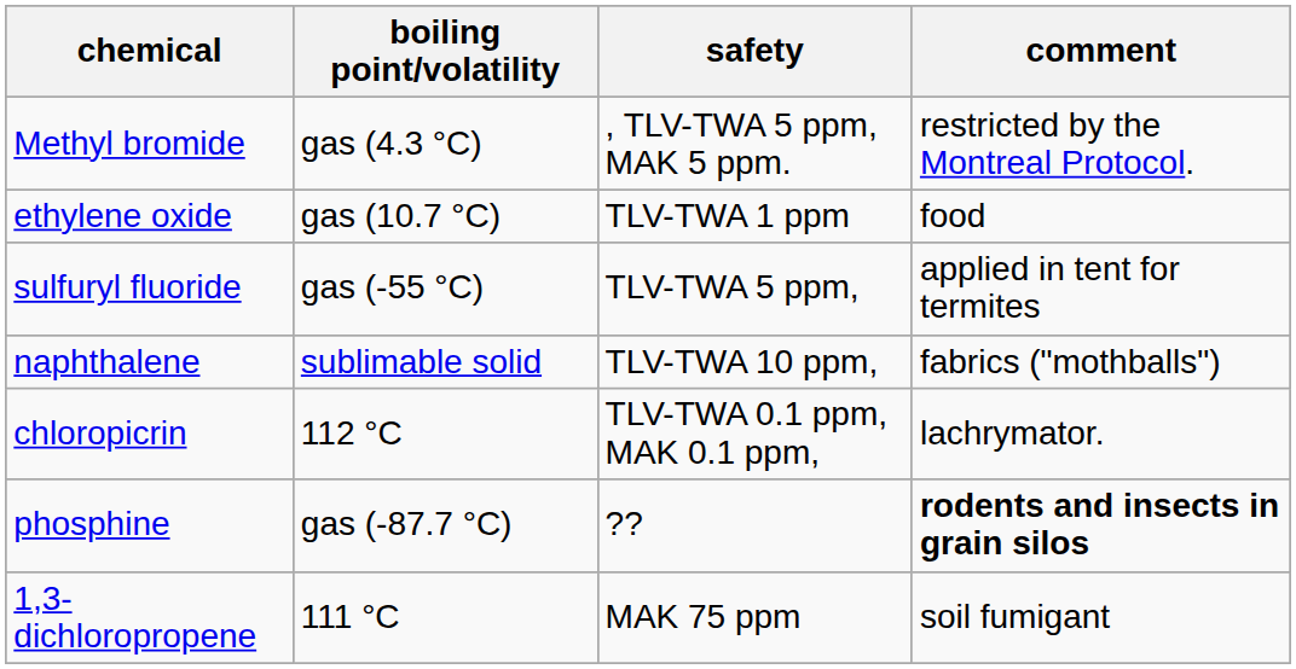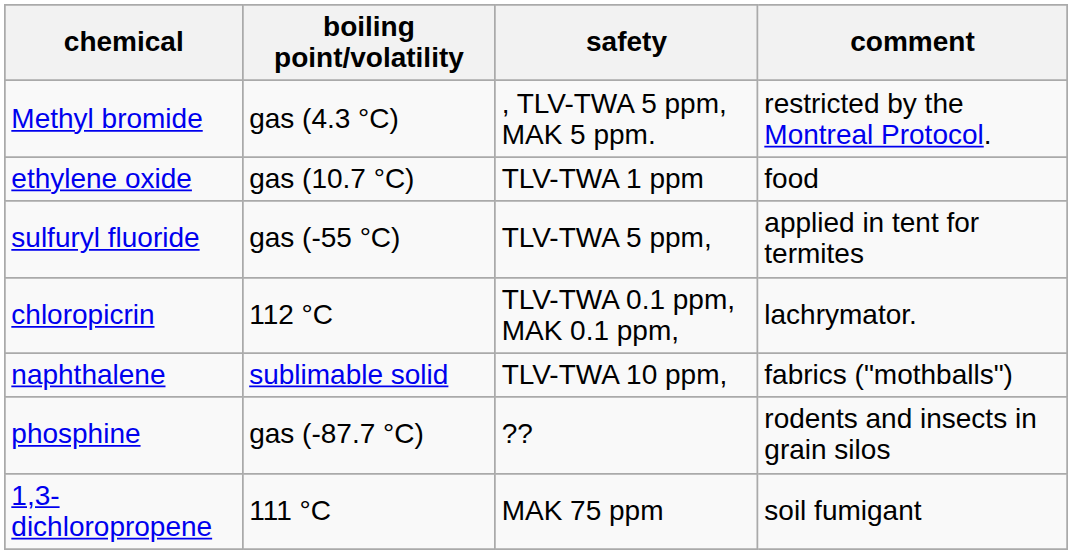 <table class="wikitable">
 <tr>
 <th>chemical</th>
 <th>boiling point/volatility</th>
 <th>safety</th>
 <th>comment</th>
 </tr>
 <tr>
 <td><a href='#'>Methyl bromide</a></td>
 <td>gas (4.3 °C)</td>
 <td>, TLV-TWA 5 ppm, MAK 5 ppm.</td>
 <td>restricted by the <a href='#'>Montreal Protocol</a>.</td>
 </tr>
 <tr>
 <td><a href='#'>ethylene oxide</a></td>
 <td>gas (10.7 °C)</td>
 <td>TLV-TWA 1 ppm</td>
 <td>food</td>
 </tr>
 <tr>
 <td><a href='#'>sulfuryl fluoride</a></td>
 <td>gas (-55 °C)</td>
 <td>TLV-TWA 5 ppm,</td>
 <td>applied in tent for termites</td>
 </tr>
 <tr>
+<td><a href='#'>chloropicrin</a></td>
+<td>112 °C</td>
+<td>TLV-TWA 0.1 ppm, MAK 0.1 ppm,</td>
+<td>lachrymator.</td>
+</tr>
+<tr>
 <td><a href='#'>naphthalene</a></td>
 <td><a href='#'>sublimable solid</a></td>
 <td>TLV-TWA 10 ppm,</td>
 <td>fabrics ("mothballs")</td>
 </tr>
 <tr>
-<td><a href='#'>chloropicrin</a></td>
-<td>112 °C</td>
-<td>TLV-TWA 0.1 ppm, MAK 0.1 ppm,</td>
-<td>lachrymator.</td>
-</tr>
-<tr>
 <td><a href='#'>phosphine</a></td>
 <td>gas (-87.7 °C)</td>
 <td>??</td>
-<td><strong>rodents and insects in grain silos</strong></td>
+<td>rodents and insects in grain silos</td>
 </tr>
 <tr>
 <td><a href='#'>1,3-dichloropropene</a></td>
 <td>111 °C</td>
 <td>MAK 75 ppm</td>
 <td>soil fumigant</td>
 </tr>
 </table>
